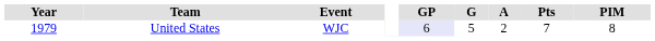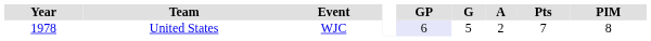 <table border="0" cellpadding="1" cellspacing="0" style="text-align:center; width:50em">
 <tr ALIGN="center" bgcolor="#e0e0e0">
 <th>Year</th>
 <th>Team</th>
 <th>Event</th>
 <th rowspan="99" bgcolor="#ffffff"> </th>
 <th>GP</th>
 <th>G</th>
 <th>A</th>
 <th>Pts</th>
 <th>PIM</th>
 </tr>
 <tr>
-<td><a href='#'>1979</a></td>
+<td><a href='#'>1978</a></td>
 <td><a href='#'>United States</a></td>
 <td><a href='#'>WJC</a></td>
 <td style="background: lavender;">6</td>
 <td>5</td>
 <td>2</td>
 <td>7</td>
 <td>8</td>
 </tr>
 </table>
